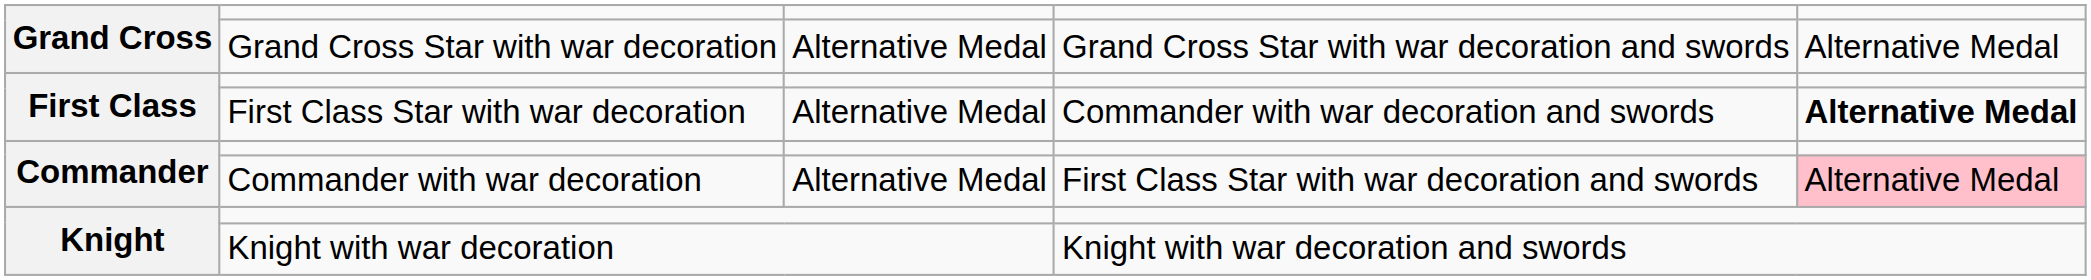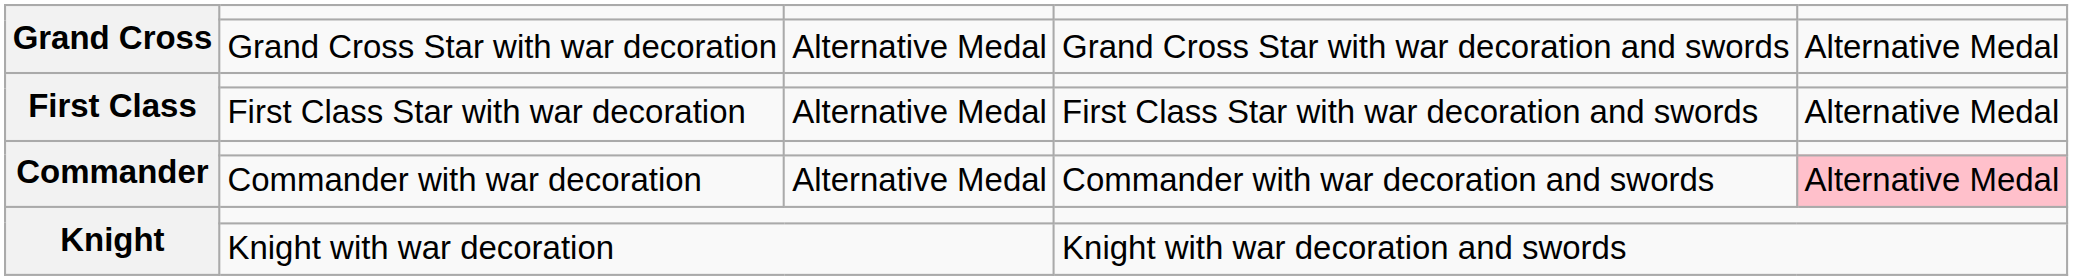 <table class="wikitable mw-collapsible">
 <tr>
 <th rowspan="2"><strong>Grand Cross</strong></th>
 <td></td>
 <td></td>
 <td></td>
 <td></td>
 </tr>
 <tr>
 <td>Grand Cross Star with war decoration</td>
 <td>Alternative Medal</td>
 <td>Grand Cross Star with war decoration and swords</td>
 <td>Alternative Medal</td>
 </tr>
 <tr>
 <th rowspan="2"><strong>First Class</strong></th>
 <td></td>
 <td></td>
 <td></td>
 <td></td>
 </tr>
 <tr>
 <td>First Class Star with war decoration</td>
 <td>Alternative Medal</td>
-<td>Commander with war decoration and swords</td>
-<td><strong>Alternative Medal</strong></td>
+<td>First Class Star with war decoration and swords</td>
+<td>Alternative Medal</td>
 </tr>
 <tr>
 <th rowspan="2"><strong>Commander</strong></th>
 <td></td>
 <td></td>
 <td></td>
 <td></td>
 </tr>
 <tr>
 <td>Commander with war decoration</td>
 <td>Alternative Medal</td>
-<td>First Class Star with war decoration and swords</td>
+<td>Commander with war decoration and swords</td>
 <td style="background: pink;">Alternative Medal</td>
 </tr>
 <tr>
 <th rowspan="2"><strong>Knight</strong></th>
 <td colspan="2"></td>
 <td colspan="2"></td>
 </tr>
 <tr>
 <td colspan="2">Knight with war decoration</td>
 <td colspan="2">Knight with war decoration and swords</td>
 </tr>
 </table>
